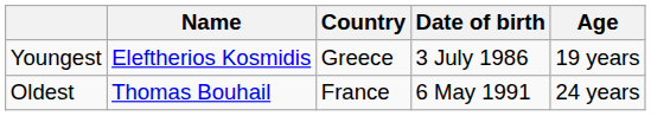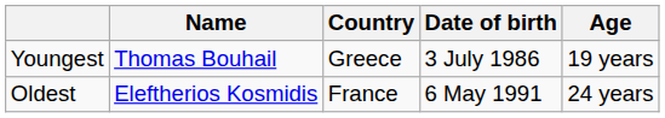 <table class="wikitable">
 <tr>
 <th></th>
 <th>Name</th>
 <th>Country</th>
 <th>Date of birth</th>
 <th>Age</th>
 </tr>
 <tr>
 <td>Youngest</td>
-<td><a href='#'>Eleftherios Kosmidis</a></td>
+<td><a href='#'>Thomas Bouhail</a></td>
 <td>Greece </td>
 <td>3 July 1986</td>
 <td>19 years</td>
 </tr>
 <tr>
 <td>Oldest</td>
-<td><a href='#'>Thomas Bouhail</a></td>
+<td><a href='#'>Eleftherios Kosmidis</a></td>
 <td>France </td>
 <td>6 May 1991</td>
 <td>24 years</td>
 </tr>
 </table>
